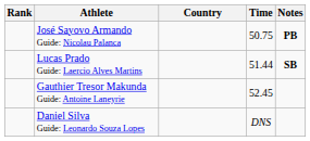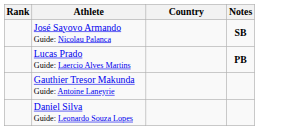 <table class="wikitable sortable" style="text-align:center">
 <tr>
 <th>Rank</th>
 <th style="width:180px">Athlete</th>
 <th style="width:125px">Country</th>
-<th>Time</th>
 <th>Notes</th>
 </tr>
 <tr>
 <td></td>
 <td style="text-align:left;"><a href='#'>José Sayovo Armando</a><br><small>Guide: <a href='#'>Nicolau Palanca</a></small></td>
 <td style="text-align:left;"></td>
-<td>50.75</td>
-<td><strong>PB</strong></td>
+<td><strong>SB</strong></td>
 </tr>
 <tr>
 <td></td>
 <td style="text-align:left;"><a href='#'>Lucas Prado</a><br><small>Guide: <a href='#'>Laercio Alves Martins</a></small></td>
 <td style="text-align:left;"></td>
-<td>51.44</td>
-<td><strong>SB</strong></td>
+<td><strong>PB</strong></td>
 </tr>
 <tr>
 <td></td>
 <td style="text-align:left;"><a href='#'>Gauthier Tresor Makunda</a><br><small>Guide: <a href='#'>Antoine Laneyrie</a></small></td>
 <td style="text-align:left;"></td>
-<td>52.45</td>
 <td></td>
 </tr>
 <tr>
 <td></td>
 <td style="text-align:left;"><a href='#'>Daniel Silva</a><br><small>Guide: <a href='#'>Leonardo Souza Lopes</a></small></td>
 <td style="text-align:left;"></td>
-<td><em>DNS</em></td>
 <td></td>
 </tr>
 </table>
